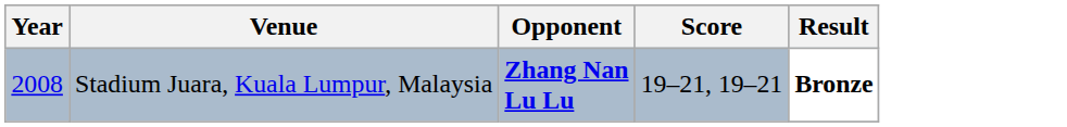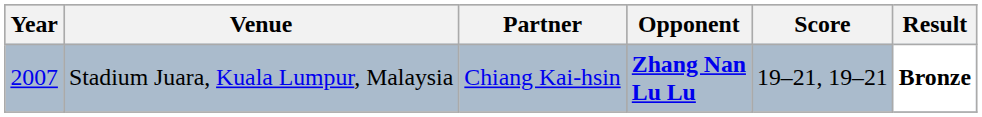 <table class="sortable wikitable" style="font-size: 90%;">
 <tr>
 <th>Year</th>
 <th>Venue</th>
+<th>Partner</th>
 <th>Opponent</th>
 <th>Score</th>
 <th>Result</th>
 </tr>
 <tr style="background:#AABBCC">
-<td align="center"><a href='#'>2008</a></td>
+<td align="center"><a href='#'>2007</a></td>
 <td align="left">Stadium Juara, <a href='#'>Kuala Lumpur</a>, Malaysia</td>
+<td align="left"> <a href='#'>Chiang Kai-hsin</a></td>
 <td align="left"><strong> <a href='#'>Zhang Nan</a><br> <a href='#'>Lu Lu</a></strong></td>
 <td align="left">19–21, 19–21</td>
 <td style="text-align:left; background:white"> <strong>Bronze</strong></td>
 </tr>
 </table>
